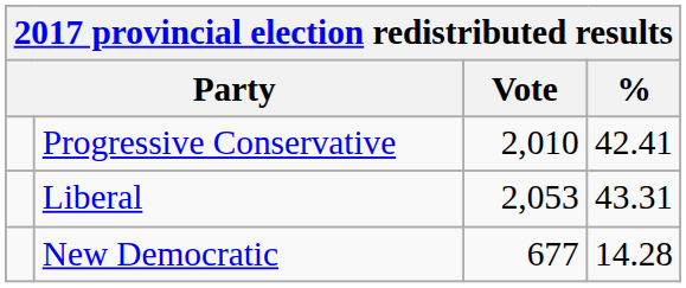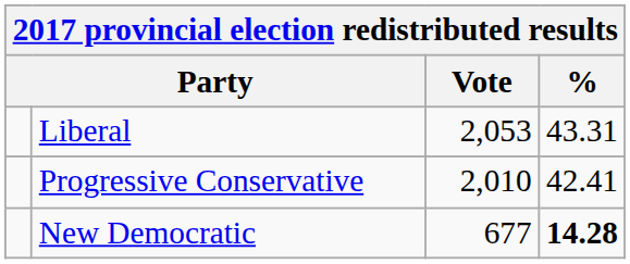 <table class="wikitable">
 <tr>
 <th colspan="4"><a href='#'>2017 provincial election</a> redistributed results</th>
 </tr>
 <tr>
 <th bgcolor="#DDDDFF" width="130px" colspan="2">Party</th>
 <th bgcolor="#DDDDFF" width="50px">Vote</th>
 <th bgcolor="#DDDDFF" width="30px">%</th>
 </tr>
 <tr>
 <td> </td>
+<td><a href='#'>Liberal</a></td>
+<td align=right>2,053</td>
+<td align=right>43.31</td>
+</tr>
+<tr>
+<td> </td>
 <td><a href='#'>Progressive Conservative</a></td>
 <td align=right>2,010</td>
 <td align=right>42.41</td>
 </tr>
 <tr>
 <td> </td>
-<td><a href='#'>Liberal</a></td>
-<td align=right>2,053</td>
-<td align=right>43.31</td>
-</tr>
-<tr>
-<td> </td>
 <td><a href='#'>New Democratic</a></td>
 <td align=right>677</td>
-<td align=right>14.28</td>
+<td align=right><strong>14.28</strong></td>
 </tr>
 </table>
